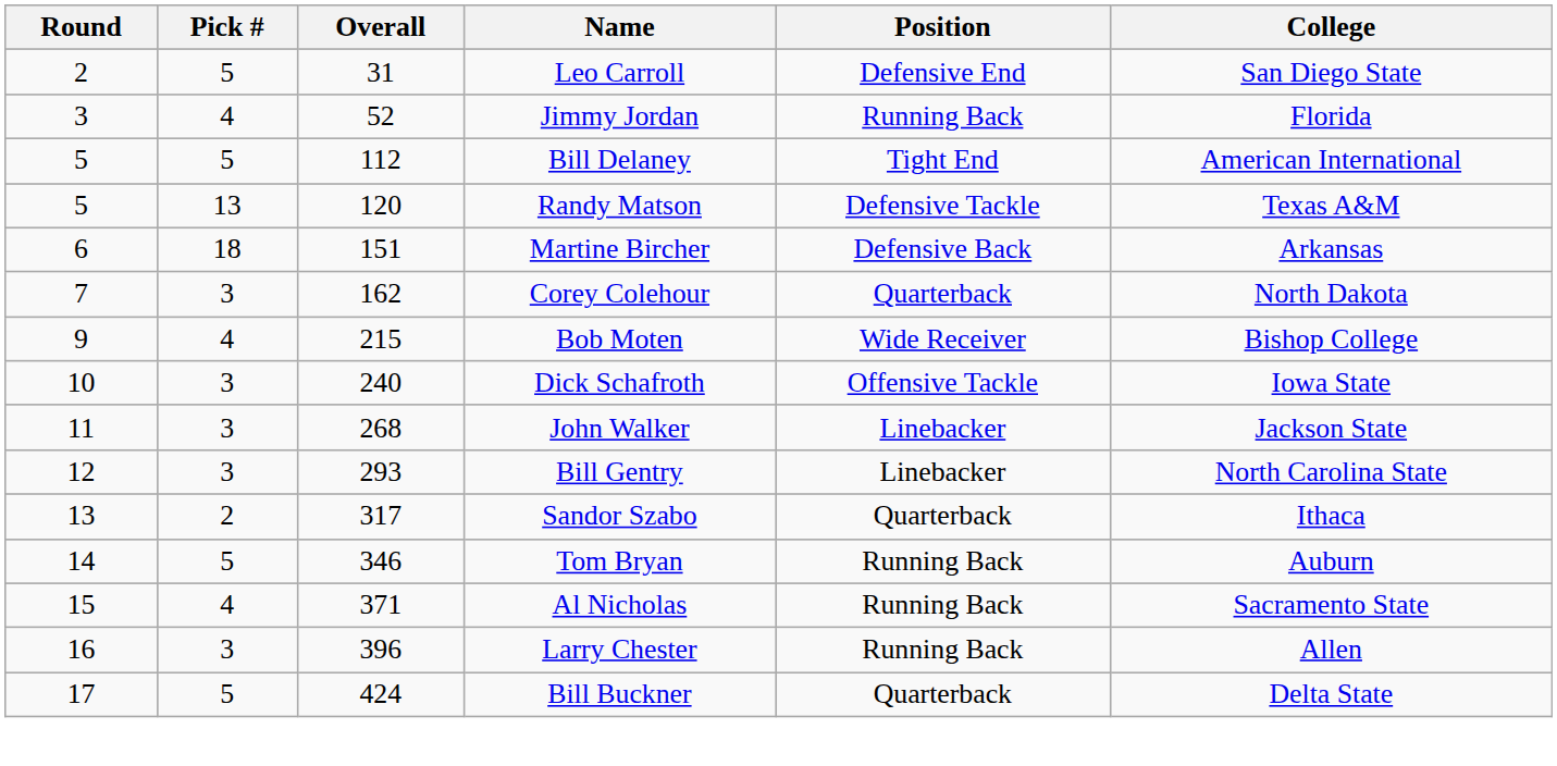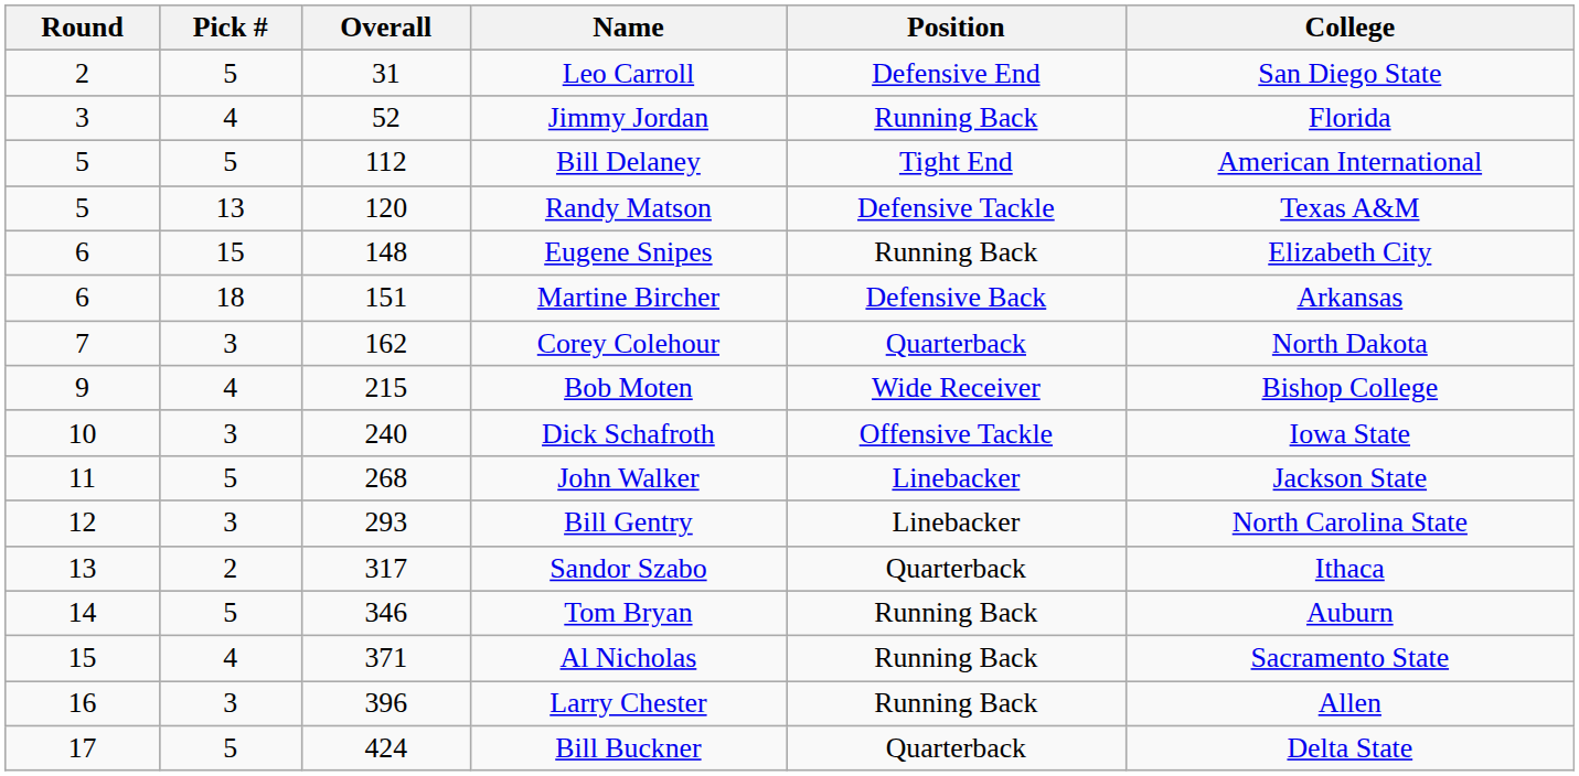 <table class="wikitable sortable sortable" style="width: 100%; text-align:center">
 <tr>
 <th>Round</th>
 <th>Pick #</th>
 <th>Overall</th>
 <th>Name</th>
 <th>Position</th>
 <th>College</th>
 </tr>
 <tr>
 <td>2</td>
 <td>5</td>
 <td>31</td>
 <td><a href='#'>Leo Carroll</a></td>
 <td><a href='#'>Defensive End</a></td>
 <td><a href='#'>San Diego State</a></td>
 </tr>
 <tr>
 <td>3</td>
 <td>4</td>
 <td>52</td>
 <td><a href='#'>Jimmy Jordan</a></td>
 <td><a href='#'>Running Back</a></td>
 <td><a href='#'>Florida</a></td>
 </tr>
 <tr>
 <td>5</td>
 <td>5</td>
 <td>112</td>
 <td><a href='#'>Bill Delaney</a></td>
 <td><a href='#'>Tight End</a></td>
 <td><a href='#'>American International</a></td>
 </tr>
 <tr>
 <td>5</td>
 <td>13</td>
 <td>120</td>
 <td><a href='#'>Randy Matson</a></td>
 <td><a href='#'>Defensive Tackle</a></td>
 <td><a href='#'>Texas A&M</a></td>
 </tr>
 <tr>
 <td>6</td>
+<td>15</td>
+<td>148</td>
+<td><a href='#'>Eugene Snipes</a></td>
+<td>Running Back</td>
+<td><a href='#'>Elizabeth City</a></td>
+</tr>
+<tr>
+<td>6</td>
 <td>18</td>
 <td>151</td>
 <td><a href='#'>Martine Bircher</a></td>
 <td><a href='#'>Defensive Back</a></td>
 <td><a href='#'>Arkansas</a></td>
 </tr>
 <tr>
 <td>7</td>
 <td>3</td>
 <td>162</td>
 <td><a href='#'>Corey Colehour</a></td>
 <td><a href='#'>Quarterback</a></td>
 <td><a href='#'>North Dakota</a></td>
 </tr>
 <tr>
 <td>9</td>
 <td>4</td>
 <td>215</td>
 <td><a href='#'>Bob Moten</a></td>
 <td><a href='#'>Wide Receiver</a></td>
 <td><a href='#'>Bishop College</a></td>
 </tr>
 <tr>
 <td>10</td>
 <td>3</td>
 <td>240</td>
 <td><a href='#'>Dick Schafroth</a></td>
 <td><a href='#'>Offensive Tackle</a></td>
 <td><a href='#'>Iowa State</a></td>
 </tr>
 <tr>
 <td>11</td>
-<td>3</td>
+<td>5</td>
 <td>268</td>
 <td><a href='#'>John Walker</a></td>
 <td><a href='#'>Linebacker</a></td>
 <td><a href='#'>Jackson State</a></td>
 </tr>
 <tr>
 <td>12</td>
 <td>3</td>
 <td>293</td>
 <td><a href='#'>Bill Gentry</a></td>
 <td>Linebacker</td>
 <td><a href='#'>North Carolina State</a></td>
 </tr>
 <tr>
 <td>13</td>
 <td>2</td>
 <td>317</td>
 <td><a href='#'>Sandor Szabo</a></td>
 <td>Quarterback</td>
 <td><a href='#'>Ithaca</a></td>
 </tr>
 <tr>
 <td>14</td>
 <td>5</td>
 <td>346</td>
 <td><a href='#'>Tom Bryan</a></td>
 <td>Running Back</td>
 <td><a href='#'>Auburn</a></td>
 </tr>
 <tr>
 <td>15</td>
 <td>4</td>
 <td>371</td>
 <td><a href='#'>Al Nicholas</a></td>
 <td>Running Back</td>
 <td><a href='#'>Sacramento State</a></td>
 </tr>
 <tr>
 <td>16</td>
 <td>3</td>
 <td>396</td>
 <td><a href='#'>Larry Chester</a></td>
 <td>Running Back</td>
 <td><a href='#'>Allen</a></td>
 </tr>
 <tr>
 <td>17</td>
 <td>5</td>
 <td>424</td>
 <td><a href='#'>Bill Buckner</a></td>
 <td>Quarterback</td>
 <td><a href='#'>Delta State</a></td>
 </tr>
 </table>
